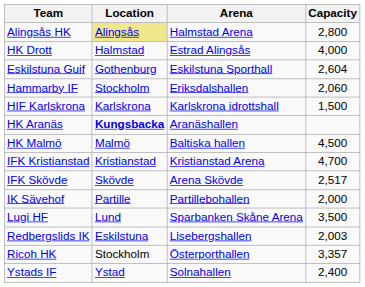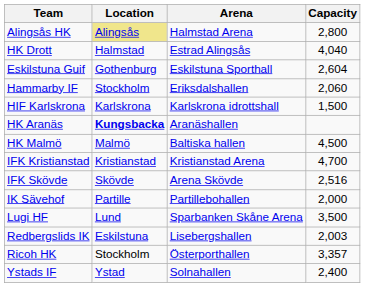 <table class="wikitable sortable" style="text-align: left;">
 <tr>
 <th>Team</th>
 <th>Location</th>
 <th>Arena</th>
 <th>Capacity</th>
 </tr>
 <tr>
 <td><a href='#'>Alingsås HK</a></td>
 <td style="background: khaki;"><a href='#'>Alingsås</a></td>
 <td><a href='#'>Halmstad Arena</a></td>
 <td align="center">2,800</td>
 </tr>
 <tr>
 <td><a href='#'>HK Drott</a></td>
 <td><a href='#'>Halmstad</a></td>
 <td><a href='#'>Estrad Alingsås</a></td>
-<td align="center">4,000</td>
+<td align="center">4,040</td>
 </tr>
 <tr>
 <td><a href='#'>Eskilstuna Guif</a></td>
 <td><a href='#'>Gothenburg</a></td>
 <td><a href='#'>Eskilstuna Sporthall</a></td>
 <td align="center">2,604</td>
 </tr>
 <tr>
 <td><a href='#'>Hammarby IF</a></td>
 <td><a href='#'>Stockholm</a></td>
 <td><a href='#'>Eriksdalshallen</a></td>
 <td align="center">2,060</td>
 </tr>
 <tr>
 <td><a href='#'>HIF Karlskrona</a></td>
 <td><a href='#'>Karlskrona</a></td>
 <td><a href='#'>Karlskrona idrottshall</a></td>
 <td align="center">1,500</td>
 </tr>
 <tr>
 <td><a href='#'>HK Aranäs</a></td>
 <td><strong><a href='#'>Kungsbacka</a></strong></td>
 <td><a href='#'>Aranäshallen</a></td>
 <td align="center"></td>
 </tr>
 <tr>
 <td><a href='#'>HK Malmö</a></td>
 <td><a href='#'>Malmö</a></td>
 <td><a href='#'>Baltiska hallen</a></td>
 <td align="center">4,500</td>
 </tr>
 <tr>
 <td><a href='#'>IFK Kristianstad</a></td>
 <td><a href='#'>Kristianstad</a></td>
 <td><a href='#'>Kristianstad Arena</a></td>
 <td align="center">4,700</td>
 </tr>
 <tr>
 <td><a href='#'>IFK Skövde</a></td>
 <td><a href='#'>Skövde</a></td>
 <td><a href='#'>Arena Skövde</a></td>
-<td align="center">2,517</td>
+<td align="center">2,516</td>
 </tr>
 <tr>
 <td><a href='#'>IK Sävehof</a></td>
 <td><a href='#'>Partille</a></td>
 <td><a href='#'>Partillebohallen</a></td>
 <td align="center">2,000</td>
 </tr>
 <tr>
 <td><a href='#'>Lugi HF</a></td>
 <td><a href='#'>Lund</a></td>
 <td><a href='#'>Sparbanken Skåne Arena</a></td>
 <td align="center">3,500</td>
 </tr>
 <tr>
 <td><a href='#'>Redbergslids IK</a></td>
 <td><a href='#'>Eskilstuna</a></td>
 <td><a href='#'>Lisebergshallen</a></td>
 <td align="center">2,003</td>
 </tr>
 <tr>
 <td><a href='#'>Ricoh HK</a></td>
 <td>Stockholm</td>
 <td><a href='#'>Österporthallen</a></td>
 <td align="center">3,357</td>
 </tr>
 <tr>
 <td><a href='#'>Ystads IF</a></td>
 <td><a href='#'>Ystad</a></td>
 <td><a href='#'>Solnahallen</a></td>
 <td align="center">2,400</td>
 </tr>
 </table>
